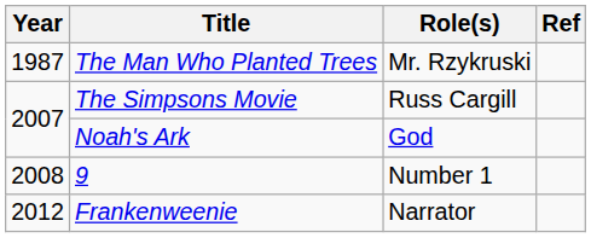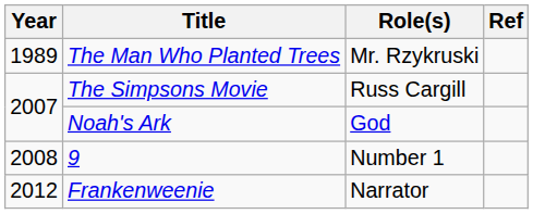 <table class="wikitable plainrowheaders sortable">
 <tr>
 <th scope="col">Year</th>
 <th scope="col">Title</th>
 <th scope="col">Role(s)</th>
 <th scope="col" class="unsortable">Ref</th>
 </tr>
 <tr>
-<td>1987</td>
+<td>1989</td>
 <td><em><a href='#'>The Man Who Planted Trees</a></em></td>
 <td>Mr. Rzykruski</td>
 <td></td>
 </tr>
 <tr>
 <td rowspan=2>2007</td>
 <td><em><a href='#'>The Simpsons Movie</a></em></td>
 <td>Russ Cargill</td>
 <td></td>
 </tr>
 <tr>
 <td><em><a href='#'>Noah's Ark</a></em></td>
 <td><a href='#'>God</a></td>
 <td></td>
 </tr>
 <tr>
 <td>2008</td>
 <td><em><a href='#'>9</a></em></td>
 <td>Number 1</td>
 <td></td>
 </tr>
 <tr>
 <td>2012</td>
 <td><em><a href='#'>Frankenweenie</a></em></td>
 <td>Narrator</td>
 <td></td>
 </tr>
 </table>
